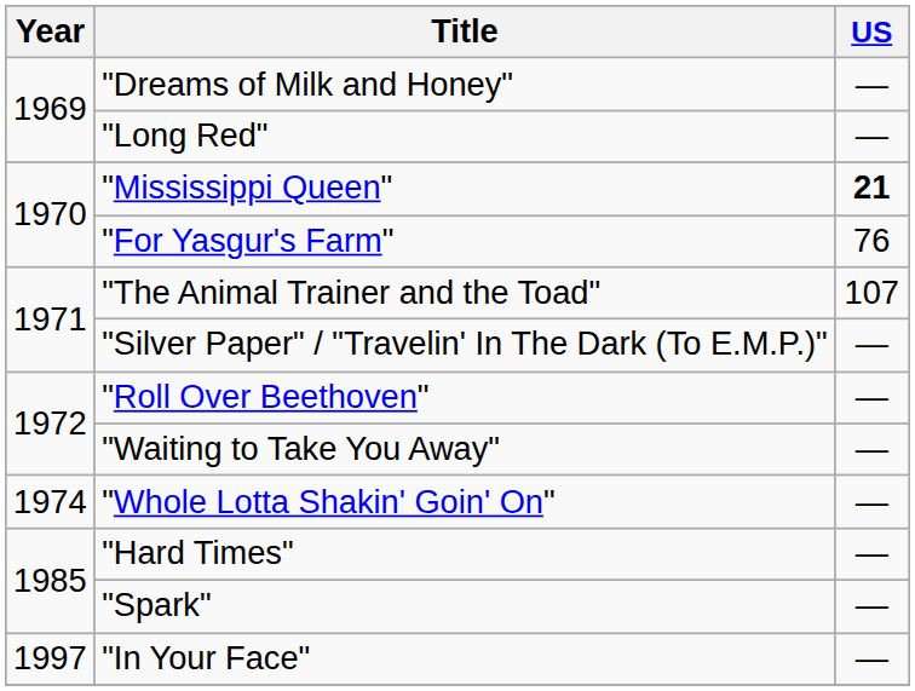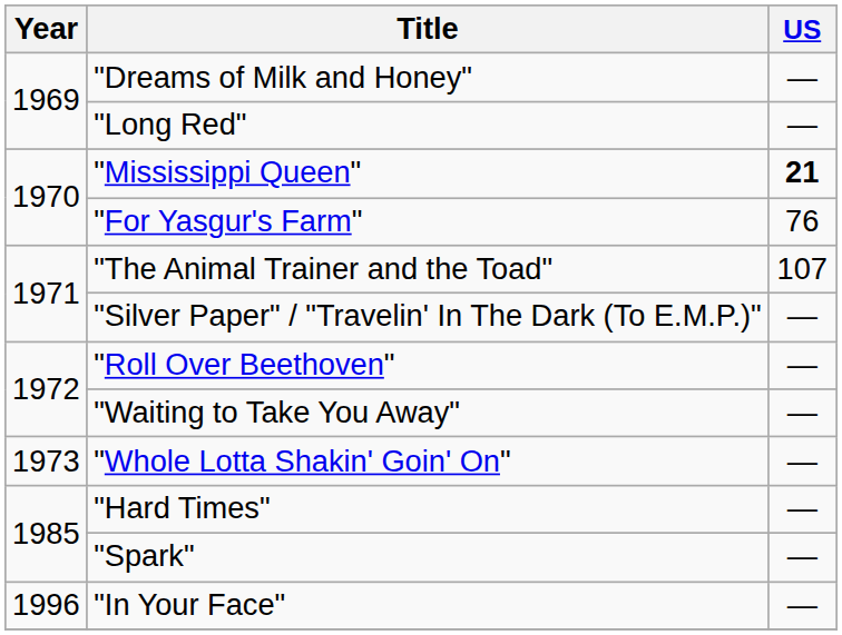 <table class="wikitable" style="text-align:center;">
 <tr>
 <th scope="col" rowspan="1">Year</th>
 <th scope="col" rowspan="1">Title</th>
 <th style="width:2em;font-size:90%;"><a href='#'>US</a><br></th>
 </tr>
 <tr>
 <td style="text-align:left;" rowspan=2>1969</td>
 <td style="text-align:left;">"Dreams of Milk and Honey"</td>
 <td style="text-align:center;">―</td>
 </tr>
 <tr>
 <td style="text-align:left;">"Long Red"</td>
 <td style="text-align:center;">―</td>
 </tr>
 <tr>
 <td style="text-align:left;" rowspan=2>1970</td>
 <td style="text-align:left;">"<a href='#'>Mississippi Queen</a>"</td>
 <td style="text-align:center;"><strong>21</strong></td>
 </tr>
 <tr>
 <td style="text-align:left;">"<a href='#'>For Yasgur's Farm</a>"</td>
 <td style="text-align:center;">76</td>
 </tr>
 <tr>
 <td style="text-align:left;" rowspan=2>1971</td>
 <td style="text-align:left;">"The Animal Trainer and the Toad"</td>
 <td style="text-align:center;">107</td>
 </tr>
 <tr>
 <td style="text-align:left;">"Silver Paper" / "Travelin' In The Dark (To E.M.P.)"</td>
 <td style="text-align:center;">―</td>
 </tr>
 <tr>
 <td style="text-align:left;" rowspan=2>1972</td>
 <td style="text-align:left;">"<a href='#'>Roll Over Beethoven</a>"</td>
 <td style="text-align:center;">―</td>
 </tr>
 <tr>
 <td style="text-align:left;">"Waiting to Take You Away"</td>
 <td style="text-align:center;">―</td>
 </tr>
 <tr>
-<td style="text-align:left;">1974</td>
+<td style="text-align:left;">1973</td>
 <td style="text-align:left;">"<a href='#'>Whole Lotta Shakin' Goin' On</a>"</td>
 <td style="text-align:center;">―</td>
 </tr>
 <tr>
 <td style="text-align:left;" rowspan=2>1985</td>
 <td style="text-align:left;">"Hard Times"</td>
 <td style="text-align:center;">―</td>
 </tr>
 <tr>
 <td style="text-align:left;">"Spark"</td>
 <td style="text-align:center;">―</td>
 </tr>
 <tr>
-<td style="text-align:left;">1997</td>
+<td style="text-align:left;">1996</td>
 <td style="text-align:left;">"In Your Face"</td>
 <td style="text-align:center;">―</td>
 </tr>
 <tr>
 </tr>
 </table>
